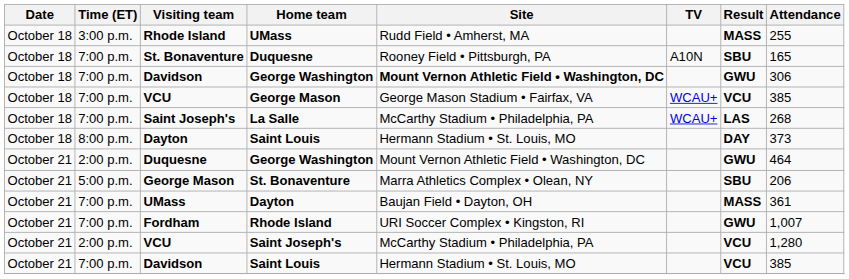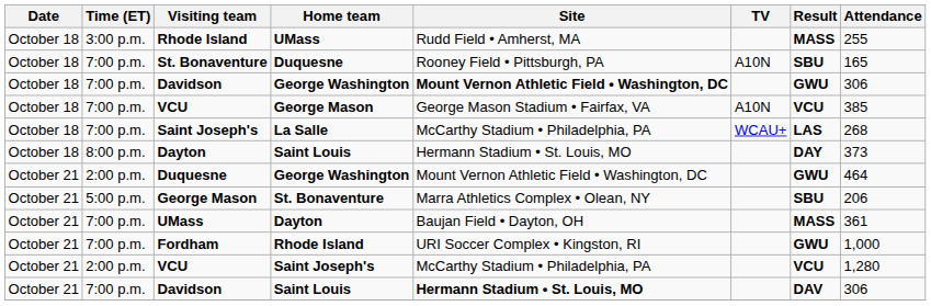 <table class="wikitable" style="font-size:95%;">
 <tr>
 <th>Date</th>
 <th>Time (ET)</th>
 <th>Visiting team</th>
 <th>Home team</th>
 <th>Site</th>
 <th>TV</th>
 <th>Result</th>
 <th>Attendance</th>
 </tr>
 <tr>
 <td>October 18</td>
 <td>3:00 p.m.</td>
 <td><strong>Rhode Island</strong></td>
 <td><strong>UMass</strong></td>
 <td>Rudd Field • Amherst, MA</td>
 <td></td>
 <td><strong>MASS</strong> </td>
 <td>255</td>
 </tr>
 <tr>
 <td>October 18</td>
 <td>7:00 p.m.</td>
 <td><strong>St. Bonaventure</strong></td>
 <td><strong>Duquesne</strong></td>
 <td>Rooney Field • Pittsburgh, PA</td>
 <td>A10N</td>
 <td><strong>SBU</strong>  </td>
 <td>165</td>
 </tr>
 <tr>
 <td>October 18</td>
 <td>7:00 p.m.</td>
 <td><strong>Davidson</strong></td>
 <td><strong>George Washington</strong></td>
 <td><strong>Mount Vernon Athletic Field • Washington, DC</strong></td>
 <td></td>
 <td><strong>GWU</strong> </td>
 <td>306</td>
 </tr>
 <tr>
 <td>October 18</td>
 <td>7:00 p.m.</td>
 <td><strong>VCU</strong></td>
 <td><strong>George Mason</strong></td>
 <td>George Mason Stadium • Fairfax, VA<br></td>
-<td><a href='#'>WCAU+</a></td>
+<td>A10N</td>
 <td><strong>VCU</strong> </td>
 <td>385</td>
 </tr>
 <tr>
 <td>October 18</td>
 <td>7:00 p.m.</td>
 <td><strong>Saint Joseph's</strong></td>
 <td><strong>La Salle</strong></td>
 <td>McCarthy Stadium • Philadelphia, PA<br></td>
 <td><a href='#'>WCAU+</a></td>
 <td><strong>LAS</strong> </td>
 <td>268</td>
 </tr>
 <tr>
 <td>October 18</td>
 <td>8:00 p.m.</td>
 <td><strong>Dayton</strong></td>
 <td><strong>Saint Louis</strong></td>
 <td>Hermann Stadium • St. Louis, MO</td>
 <td></td>
 <td><strong>DAY</strong> </td>
 <td>373</td>
 </tr>
 <tr>
 <td>October 21</td>
 <td>2:00 p.m.</td>
 <td><strong>Duquesne</strong></td>
 <td><strong>George Washington</strong></td>
 <td>Mount Vernon Athletic Field • Washington, DC</td>
 <td></td>
 <td><strong>GWU</strong> </td>
 <td>464</td>
 </tr>
 <tr>
 <td>October 21</td>
 <td>5:00 p.m.</td>
 <td><strong>George Mason</strong></td>
 <td><strong>St. Bonaventure</strong></td>
 <td>Marra Athletics Complex • Olean, NY</td>
 <td></td>
 <td><strong>SBU</strong> </td>
 <td>206</td>
 </tr>
 <tr>
 <td>October 21</td>
 <td>7:00 p.m.</td>
 <td><strong>UMass</strong></td>
 <td><strong>Dayton</strong></td>
 <td>Baujan Field • Dayton, OH</td>
 <td></td>
 <td><strong>MASS</strong> </td>
 <td>361</td>
 </tr>
 <tr>
 <td>October 21</td>
 <td>7:00 p.m.</td>
 <td><strong>Fordham</strong></td>
 <td><strong>Rhode Island</strong></td>
 <td>URI Soccer Complex • Kingston, RI</td>
 <td></td>
 <td><strong>GWU</strong> </td>
-<td>1,007</td>
+<td>1,000</td>
 </tr>
 <tr>
 <td>October 21</td>
 <td>2:00 p.m.</td>
 <td><strong>VCU</strong></td>
 <td><strong>Saint Joseph's</strong></td>
 <td>McCarthy Stadium • Philadelphia, PA</td>
 <td></td>
 <td><strong>VCU</strong> </td>
 <td>1,280</td>
 </tr>
 <tr>
 <td>October 21</td>
 <td>7:00 p.m.</td>
 <td><strong>Davidson</strong></td>
 <td><strong>Saint Louis</strong></td>
-<td>Hermann Stadium • St. Louis, MO</td>
+<td><strong>Hermann Stadium • St. Louis, MO</strong></td>
 <td></td>
-<td><strong>VCU</strong> </td>
-<td>385</td>
+<td><strong>DAV</strong> </td>
+<td>306</td>
 </tr>
 <tr>
 </tr>
 </table>
